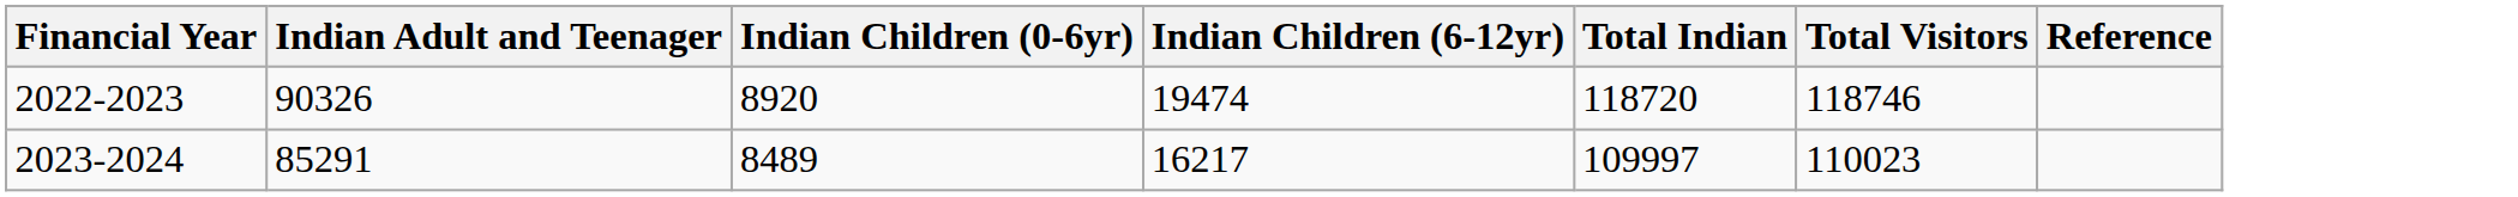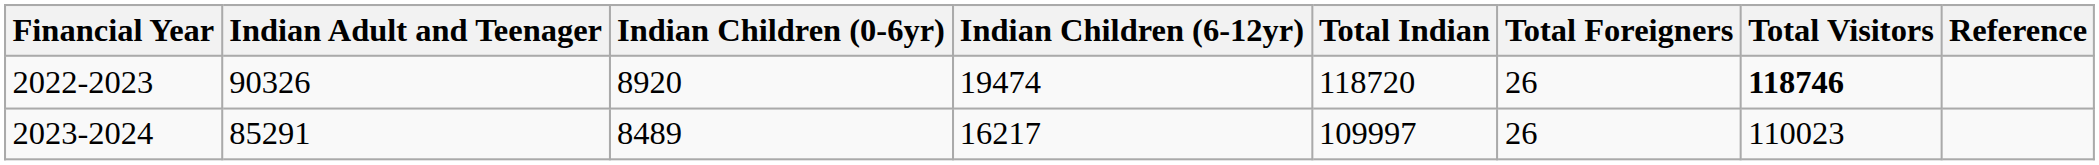 <table class="wikitable">
 <tr>
 <th>Financial Year</th>
 <th>Indian Adult and Teenager</th>
 <th>Indian Children (0-6yr)</th>
 <th>Indian Children (6-12yr)</th>
 <th>Total Indian</th>
+<th>Total Foreigners</th>
 <th>Total Visitors</th>
 <th>Reference</th>
 </tr>
 <tr>
 <td>2022-2023</td>
 <td>90326</td>
 <td>8920</td>
 <td>19474</td>
 <td>118720</td>
-<td>118746</td>
+<td>26</td>
+<td><strong>118746</strong></td>
 <td></td>
 </tr>
 <tr>
 <td>2023-2024</td>
 <td>85291</td>
 <td>8489</td>
 <td>16217</td>
 <td>109997</td>
+<td>26</td>
 <td>110023</td>
 <td></td>
 </tr>
 </table>
